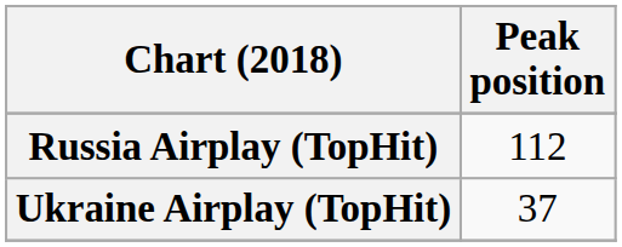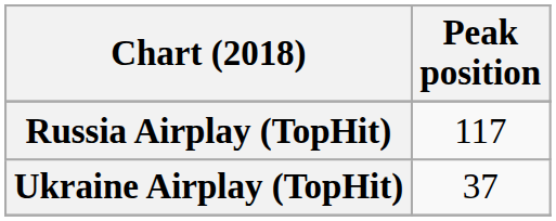 <table class="wikitable sortable plainrowheaders" style="text-align:center">
 <tr>
 <th scope="col">Chart (2018)</th>
 <th scope="col">Peak<br>position</th>
 </tr>
 <tr>
 </tr>
 <tr>
 <th scope="row">Russia Airplay (TopHit)</th>
-<td>112</td>
+<td>117</td>
 </tr>
 <tr>
 <th scope="row">Ukraine Airplay (TopHit)</th>
 <td>37</td>
 </tr>
 <tr>
 </tr>
 </table>
